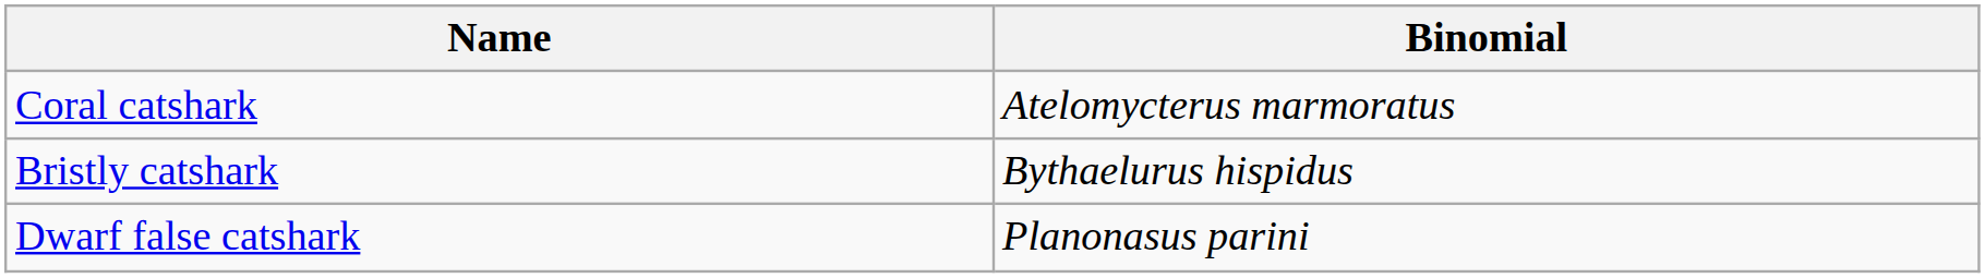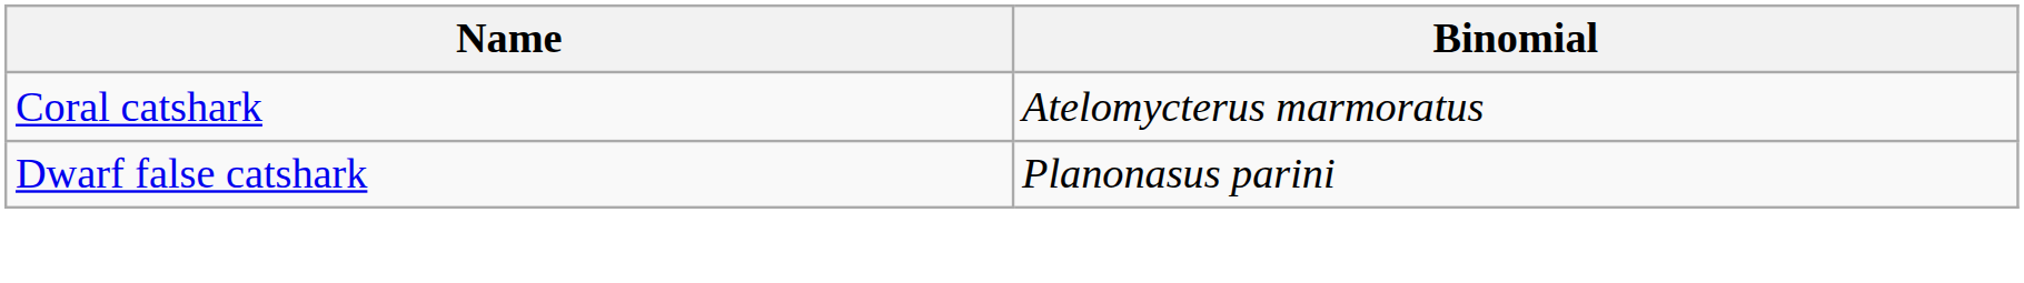 <table width=60% class="wikitable">
 <tr>
 <th width=20%>Name</th>
 <th width=20%>Binomial</th>
 </tr>
 <tr>
 <td><a href='#'>Coral catshark</a><br></td>
 <td><em>Atelomycterus marmoratus</em></td>
 </tr>
 <tr>
-<td><a href='#'>Bristly catshark</a></td>
-<td><em>Bythaelurus hispidus</em></td>
-</tr>
-<tr>
 <td><a href='#'>Dwarf false catshark</a></td>
 <td><em>Planonasus parini</em></td>
 </tr>
 </table>
